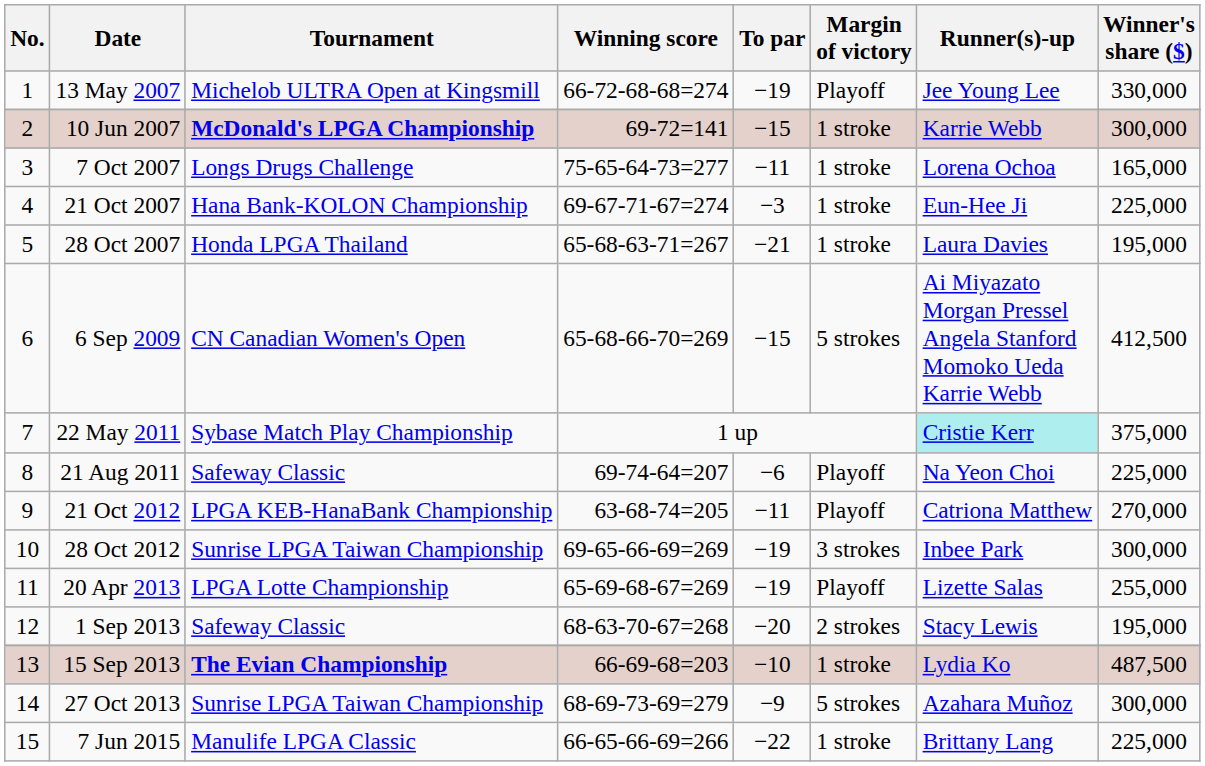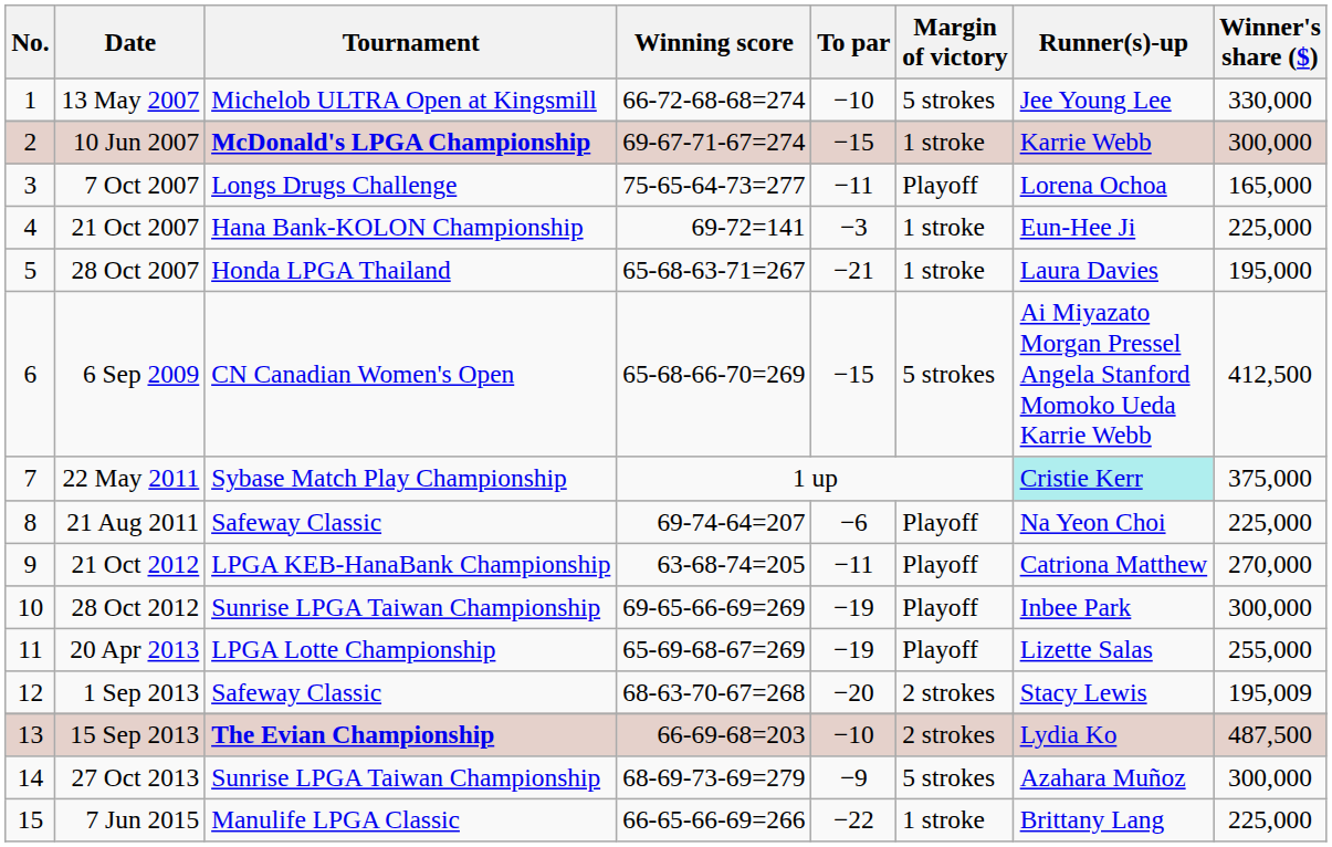 <table class="wikitable" style="font-size:95%;">
 <tr>
 <th>No.</th>
 <th>Date</th>
 <th>Tournament</th>
 <th>Winning score</th>
 <th>To par</th>
 <th>Margin<br>of victory</th>
 <th>Runner(s)-up</th>
 <th>Winner's<br>share (<a href='#'>$</a>)</th>
 </tr>
 <tr>
 <td align=center>1</td>
 <td align=right>13 May <a href='#'>2007</a></td>
 <td><a href='#'>Michelob ULTRA Open at Kingsmill</a></td>
 <td align=right>66-72-68-68=274</td>
-<td align=center>−19</td>
-<td>Playoff</td>
+<td align=center>−10</td>
+<td>5 strokes</td>
 <td> <a href='#'>Jee Young Lee</a></td>
 <td align=center>330,000</td>
 </tr>
 <tr>
 </tr>
 <tr style="background:#e5d1cb;">
 <td align=center>2</td>
 <td align=right>10 Jun 2007</td>
 <td><strong><a href='#'>McDonald's LPGA Championship</a></strong></td>
-<td align=right>69-72=141</td>
+<td align=right>69-67-71-67=274</td>
 <td align=center>−15</td>
 <td>1 stroke</td>
 <td> <a href='#'>Karrie Webb</a></td>
 <td align=center>300,000</td>
 </tr>
 <tr>
 <td align=center>3</td>
 <td align=right>7 Oct 2007</td>
 <td><a href='#'>Longs Drugs Challenge</a></td>
 <td align=right>75-65-64-73=277</td>
 <td align=center>−11</td>
-<td>1 stroke</td>
+<td>Playoff</td>
 <td> <a href='#'>Lorena Ochoa</a></td>
 <td align=center>165,000</td>
 </tr>
 <tr>
 <td align=center>4</td>
 <td align=right>21 Oct 2007</td>
 <td><a href='#'>Hana Bank-KOLON Championship</a></td>
-<td align=right>69-67-71-67=274</td>
+<td align=right>69-72=141</td>
 <td align=center>−3</td>
 <td>1 stroke</td>
 <td> <a href='#'>Eun-Hee Ji</a></td>
 <td align=center>225,000</td>
 </tr>
 <tr>
 <td align=center>5</td>
 <td align=right>28 Oct 2007</td>
 <td><a href='#'>Honda LPGA Thailand</a></td>
 <td align=right>65-68-63-71=267</td>
 <td align=center>−21</td>
 <td>1 stroke</td>
 <td> <a href='#'>Laura Davies</a></td>
 <td align=center>195,000</td>
 </tr>
 <tr>
 <td align=center>6</td>
 <td align=right>6 Sep <a href='#'>2009</a></td>
 <td><a href='#'>CN Canadian Women's Open</a></td>
 <td align=right>65-68-66-70=269</td>
 <td align=center>−15</td>
 <td>5 strokes</td>
 <td> <a href='#'>Ai Miyazato</a><br> <a href='#'>Morgan Pressel</a><br> <a href='#'>Angela Stanford</a><br> <a href='#'>Momoko Ueda</a><br>  <a href='#'>Karrie Webb</a></td>
 <td align=center>412,500</td>
 </tr>
 <tr>
 <td align=center>7</td>
 <td align=right>22 May <a href='#'>2011</a></td>
 <td><a href='#'>Sybase Match Play Championship</a></td>
 <td colspan=3 align=center>1 up</td>
 <td style="background: paleturquoise;"> <a href='#'>Cristie Kerr</a></td>
 <td align=center>375,000</td>
 </tr>
 <tr>
 <td align=center>8</td>
 <td align=right>21 Aug 2011</td>
 <td><a href='#'>Safeway Classic</a></td>
 <td align=right>69-74-64=207</td>
 <td align=center>−6</td>
 <td>Playoff</td>
 <td> <a href='#'>Na Yeon Choi</a></td>
 <td align=center>225,000</td>
 </tr>
 <tr>
 <td align=center>9</td>
 <td align=right>21 Oct <a href='#'>2012</a></td>
 <td><a href='#'>LPGA KEB-HanaBank Championship</a></td>
 <td align=right>63-68-74=205</td>
 <td align=center>−11</td>
 <td>Playoff</td>
 <td> <a href='#'>Catriona Matthew</a></td>
 <td align=center>270,000</td>
 </tr>
 <tr>
 <td align=center>10</td>
 <td align=right>28 Oct 2012</td>
 <td><a href='#'>Sunrise LPGA Taiwan Championship</a></td>
 <td align=right>69-65-66-69=269</td>
 <td align=center>−19</td>
-<td>3 strokes</td>
+<td>Playoff</td>
 <td> <a href='#'>Inbee Park</a></td>
 <td align=center>300,000</td>
 </tr>
 <tr>
 <td align=center>11</td>
 <td align=right>20 Apr <a href='#'>2013</a></td>
 <td><a href='#'>LPGA Lotte Championship</a></td>
 <td align=right>65-69-68-67=269</td>
 <td align=center>−19</td>
 <td>Playoff</td>
 <td> <a href='#'>Lizette Salas</a></td>
 <td align=center>255,000</td>
 </tr>
 <tr>
 <td align=center>12</td>
 <td align=right>1 Sep 2013</td>
 <td><a href='#'>Safeway Classic</a></td>
 <td align=right>68-63-70-67=268</td>
 <td align=center>−20</td>
 <td>2 strokes</td>
 <td> <a href='#'>Stacy Lewis</a></td>
-<td align=center>195,000</td>
+<td align=center>195,009</td>
 </tr>
 <tr>
 </tr>
 <tr style="background:#e5d1cb;">
 <td align=center>13</td>
 <td align=right>15 Sep 2013</td>
 <td><strong><a href='#'>The Evian Championship</a></strong></td>
 <td align=right>66-69-68=203</td>
 <td align=center>−10</td>
-<td>1 stroke</td>
+<td>2 strokes</td>
 <td> <a href='#'>Lydia Ko</a></td>
 <td align=center>487,500</td>
 </tr>
 <tr>
 <td align=center>14</td>
 <td align=right>27 Oct 2013</td>
 <td><a href='#'>Sunrise LPGA Taiwan Championship</a></td>
 <td align=right>68-69-73-69=279</td>
 <td align=center>−9</td>
 <td>5 strokes</td>
 <td> <a href='#'>Azahara Muñoz</a></td>
 <td align=center>300,000</td>
 </tr>
 <tr>
 <td align=center>15</td>
 <td align=right>7 Jun 2015</td>
 <td><a href='#'>Manulife LPGA Classic</a></td>
 <td align=right>66-65-66-69=266</td>
 <td align=center>−22</td>
 <td>1 stroke</td>
 <td> <a href='#'>Brittany Lang</a></td>
 <td align=center>225,000</td>
 </tr>
 </table>
